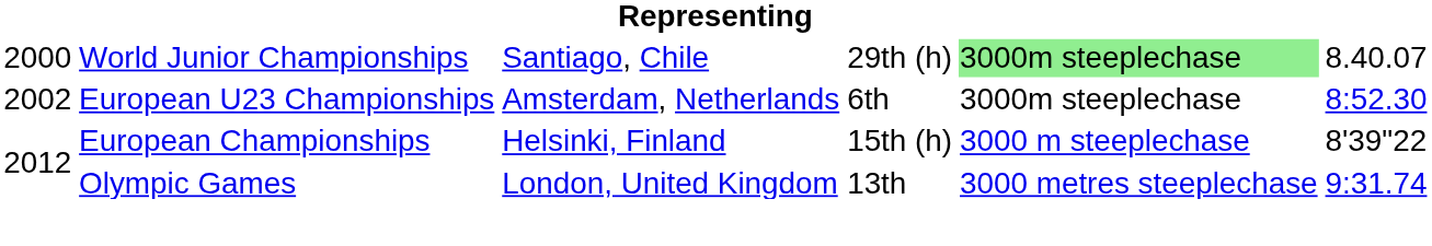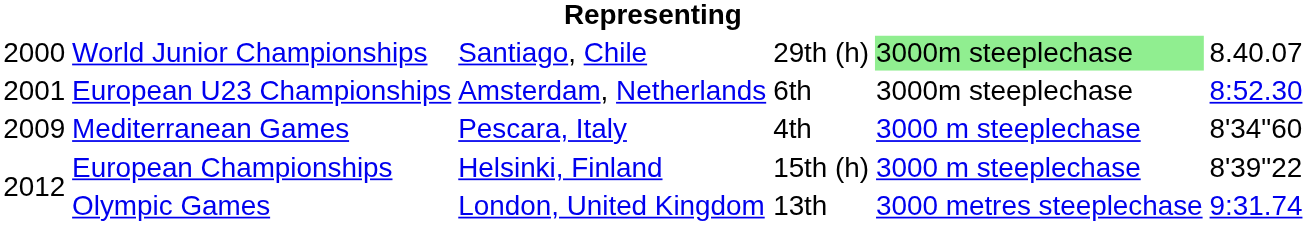 <table>
 <tr>
 <th colspan="6">Representing </th>
 </tr>
 <tr>
 <td>2000</td>
 <td><a href='#'>World Junior Championships</a></td>
 <td><a href='#'>Santiago</a>, <a href='#'>Chile</a></td>
 <td>29th (h)</td>
 <td style="background: lightgreen;">3000m steeplechase</td>
 <td>8.40.07 </td>
 </tr>
 <tr>
-<td>2002</td>
+<td>2001</td>
 <td><a href='#'>European U23 Championships</a></td>
 <td><a href='#'>Amsterdam</a>, <a href='#'>Netherlands</a></td>
 <td>6th</td>
 <td>3000m steeplechase</td>
 <td><a href='#'>8:52.30</a></td>
+</tr>
+<tr>
+<td>2009</td>
+<td><a href='#'>Mediterranean Games</a></td>
+<td><a href='#'>Pescara, Italy</a></td>
+<td>4th</td>
+<td><a href='#'>3000 m steeplechase</a></td>
+<td>8'34"60 </td>
 </tr>
 <tr>
 <td rowspan=2>2012</td>
 <td><a href='#'>European Championships</a></td>
 <td><a href='#'>Helsinki, Finland</a></td>
 <td>15th (h)</td>
 <td><a href='#'>3000 m steeplechase</a></td>
 <td>8'39"22 </td>
 </tr>
 <tr>
 <td><a href='#'>Olympic Games</a></td>
 <td><a href='#'>London, United Kingdom</a></td>
 <td>13th</td>
 <td><a href='#'>3000 metres steeplechase</a></td>
 <td><a href='#'>9:31.74</a></td>
 </tr>
 </table>
